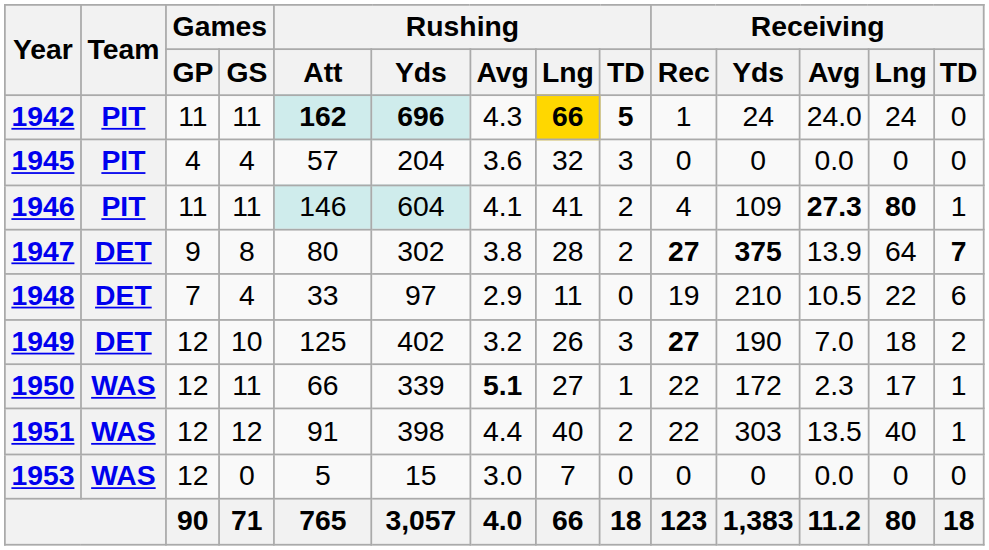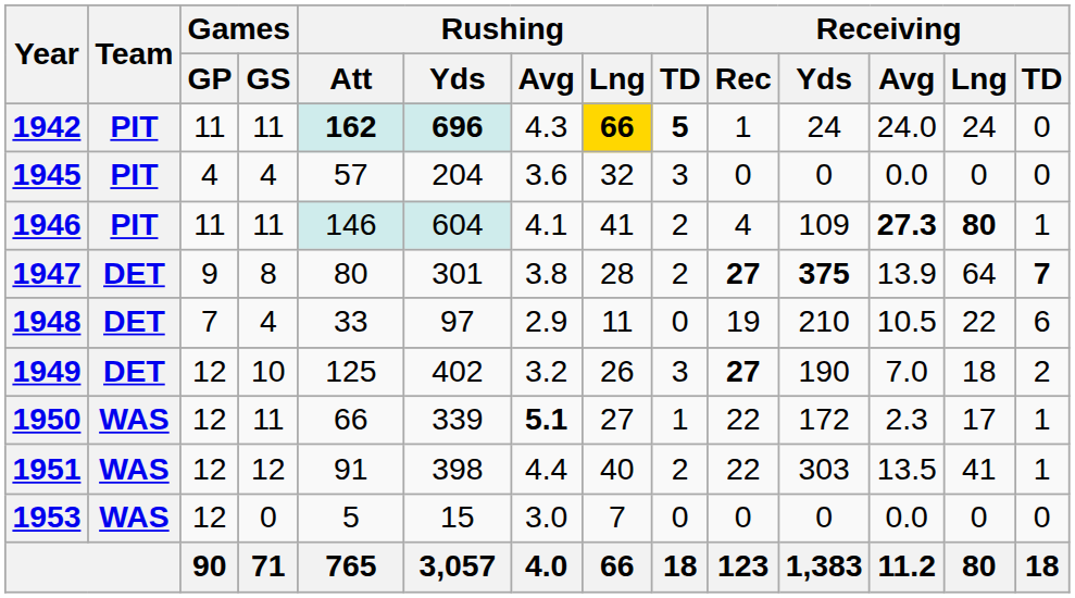 <table class="wikitable" style="text-align:center;">
 <tr>
 <th rowspan="2">Year</th>
 <th rowspan="2">Team</th>
 <th colspan="2">Games</th>
 <th colspan="5">Rushing</th>
 <th colspan="5">Receiving</th>
 </tr>
 <tr>
 <th>GP</th>
 <th>GS</th>
 <th>Att</th>
 <th>Yds</th>
 <th>Avg</th>
 <th>Lng</th>
 <th>TD</th>
 <th>Rec</th>
 <th>Yds</th>
 <th>Avg</th>
 <th>Lng</th>
 <th>TD</th>
 </tr>
 <tr>
 <th><a href='#'>1942</a></th>
 <th><a href='#'>PIT</a></th>
 <td>11</td>
 <td>11</td>
 <td style="background:#cfecec; width:3em;"><strong>162</strong></td>
 <td style="background:#cfecec; width:3em;"><strong>696</strong></td>
 <td>4.3</td>
 <td style="background: gold;"><strong>66</strong></td>
 <td><strong>5</strong></td>
 <td>1</td>
 <td>24</td>
 <td>24.0</td>
 <td>24</td>
 <td>0</td>
 </tr>
 <tr>
 <th><a href='#'>1945</a></th>
 <th><a href='#'>PIT</a></th>
 <td>4</td>
 <td>4</td>
 <td>57</td>
 <td>204</td>
 <td>3.6</td>
 <td>32</td>
 <td>3</td>
 <td>0</td>
 <td>0</td>
 <td>0.0</td>
 <td>0</td>
 <td>0</td>
 </tr>
 <tr>
 <th><a href='#'>1946</a></th>
 <th><a href='#'>PIT</a></th>
 <td>11</td>
 <td>11</td>
 <td style="background:#cfecec; width:3em;">146</td>
 <td style="background:#cfecec; width:3em;">604</td>
 <td>4.1</td>
 <td>41</td>
 <td>2</td>
 <td>4</td>
 <td>109</td>
 <td><strong>27.3</strong></td>
 <td><strong>80</strong></td>
 <td>1</td>
 </tr>
 <tr>
 <th><a href='#'>1947</a></th>
 <th><a href='#'>DET</a></th>
 <td>9</td>
 <td>8</td>
 <td>80</td>
-<td>302</td>
+<td>301</td>
 <td>3.8</td>
 <td>28</td>
 <td>2</td>
 <td><strong>27</strong></td>
 <td><strong>375</strong></td>
 <td>13.9</td>
 <td>64</td>
 <td><strong>7</strong></td>
 </tr>
 <tr>
 <th><a href='#'>1948</a></th>
 <th><a href='#'>DET</a></th>
 <td>7</td>
 <td>4</td>
 <td>33</td>
 <td>97</td>
 <td>2.9</td>
 <td>11</td>
 <td>0</td>
 <td>19</td>
 <td>210</td>
 <td>10.5</td>
 <td>22</td>
 <td>6</td>
 </tr>
 <tr>
 <th><a href='#'>1949</a></th>
 <th><a href='#'>DET</a></th>
 <td>12</td>
 <td>10</td>
 <td>125</td>
 <td>402</td>
 <td>3.2</td>
 <td>26</td>
 <td>3</td>
 <td><strong>27</strong></td>
 <td>190</td>
 <td>7.0</td>
 <td>18</td>
 <td>2</td>
 </tr>
 <tr>
 <th><a href='#'>1950</a></th>
 <th><a href='#'>WAS</a></th>
 <td>12</td>
 <td>11</td>
 <td>66</td>
 <td>339</td>
 <td><strong>5.1</strong></td>
 <td>27</td>
 <td>1</td>
 <td>22</td>
 <td>172</td>
 <td>2.3</td>
 <td>17</td>
 <td>1</td>
 </tr>
 <tr>
 <th><a href='#'>1951</a></th>
 <th><a href='#'>WAS</a></th>
 <td>12</td>
 <td>12</td>
 <td>91</td>
 <td>398</td>
 <td>4.4</td>
 <td>40</td>
 <td>2</td>
 <td>22</td>
 <td>303</td>
 <td>13.5</td>
-<td>40</td>
+<td>41</td>
 <td>1</td>
 </tr>
 <tr>
 <th><a href='#'>1953</a></th>
 <th><a href='#'>WAS</a></th>
 <td>12</td>
 <td>0</td>
 <td>5</td>
 <td>15</td>
 <td>3.0</td>
 <td>7</td>
 <td>0</td>
 <td>0</td>
 <td>0</td>
 <td>0.0</td>
 <td>0</td>
 <td>0</td>
 </tr>
 <tr>
 <th colspan="2"></th>
 <th>90</th>
 <th>71</th>
 <th>765</th>
 <th>3,057</th>
 <th>4.0</th>
 <th>66</th>
 <th>18</th>
 <th>123</th>
 <th>1,383</th>
 <th>11.2</th>
 <th>80</th>
 <th>18</th>
 </tr>
 </table>
